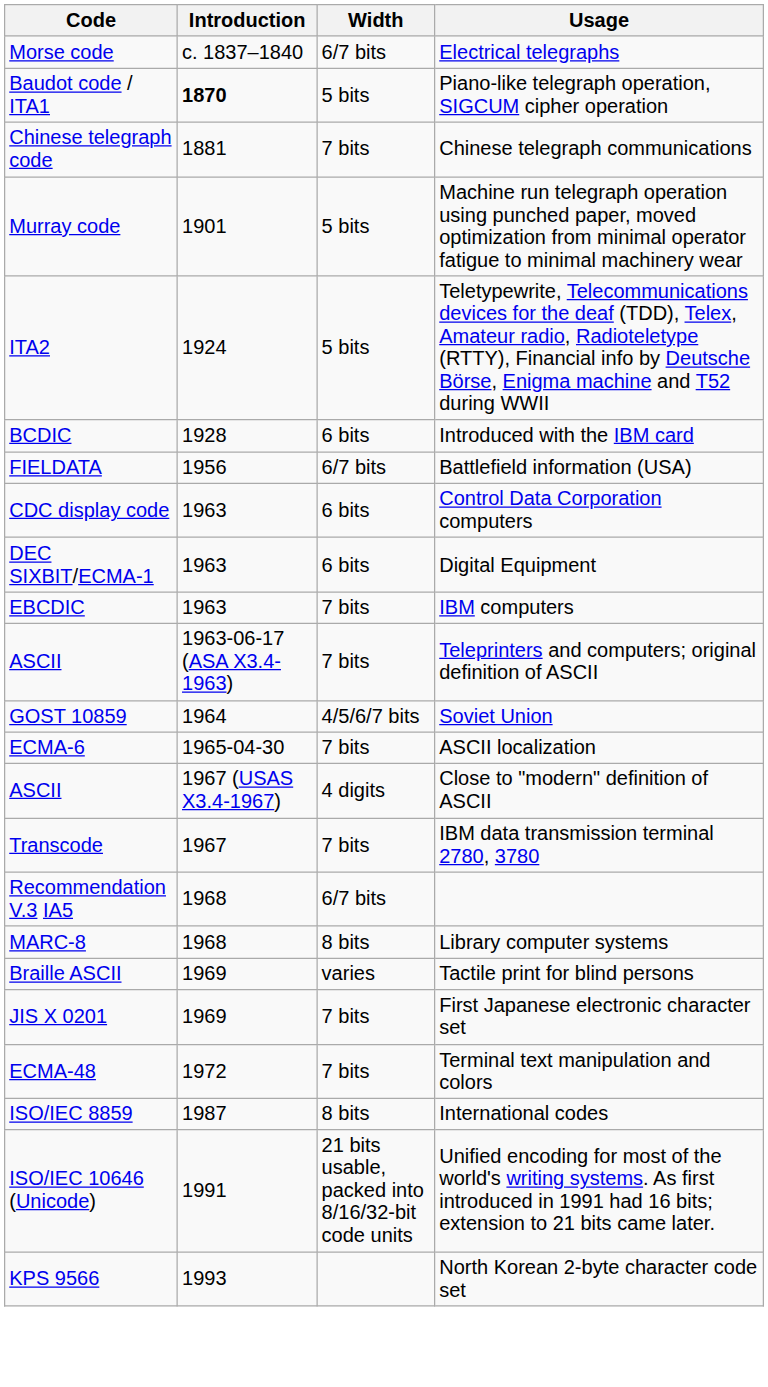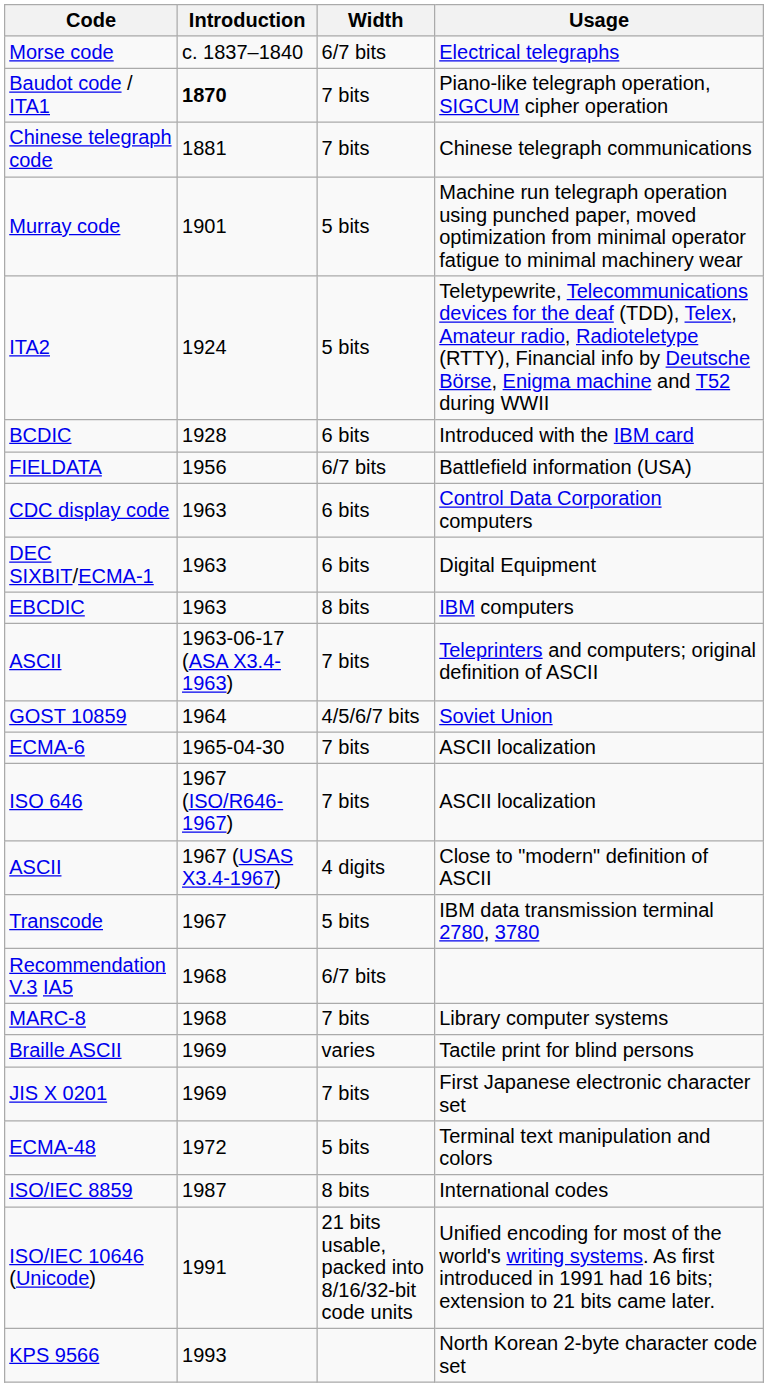 <table class="wikitable sortable" >
 <tr>
 <th>Code</th>
 <th>Introduction</th>
 <th>Width</th>
 <th>Usage</th>
 </tr>
 <tr>
 <td><a href='#'>Morse code</a></td>
 <td>c. 1837–1840</td>
 <td>6/7 bits</td>
 <td><a href='#'>Electrical telegraphs</a></td>
 </tr>
 <tr>
 <td><a href='#'>Baudot code</a> / <a href='#'>ITA1</a></td>
 <td><strong>1870</strong></td>
-<td>5 bits</td>
+<td>7 bits</td>
 <td>Piano-like telegraph operation, <a href='#'>SIGCUM</a> cipher operation</td>
 </tr>
 <tr>
 <td><a href='#'>Chinese telegraph code</a></td>
 <td>1881</td>
 <td>7 bits</td>
 <td>Chinese telegraph communications</td>
 </tr>
 <tr>
 <td><a href='#'>Murray code</a></td>
 <td>1901</td>
 <td>5 bits</td>
 <td>Machine run telegraph operation using punched paper, moved optimization from minimal operator fatigue to minimal machinery wear</td>
 </tr>
 <tr>
 <td><a href='#'>ITA2</a></td>
 <td>1924</td>
 <td>5 bits</td>
 <td>Teletypewrite, <a href='#'>Telecommunications devices for the deaf</a> (TDD), <a href='#'>Telex</a>, <a href='#'>Amateur radio</a>, <a href='#'>Radioteletype</a> (RTTY), Financial info by <a href='#'>Deutsche Börse</a>, <a href='#'>Enigma machine</a> and <a href='#'>T52</a> during WWII</td>
 </tr>
 <tr>
 <td><a href='#'>BCDIC</a></td>
 <td>1928</td>
 <td>6 bits</td>
 <td>Introduced with the <a href='#'>IBM card</a></td>
 </tr>
 <tr>
 <td><a href='#'>FIELDATA</a></td>
 <td>1956</td>
 <td>6/7 bits</td>
 <td>Battlefield information (USA)</td>
 </tr>
 <tr>
 <td><a href='#'>CDC display code</a></td>
 <td>1963</td>
 <td>6 bits</td>
 <td><a href='#'>Control Data Corporation</a> computers</td>
 </tr>
 <tr>
 <td><a href='#'>DEC SIXBIT</a>/<a href='#'>ECMA-1</a></td>
 <td>1963</td>
 <td>6 bits</td>
 <td>Digital Equipment</td>
 </tr>
 <tr>
 <td><a href='#'>EBCDIC</a></td>
 <td>1963</td>
-<td>7 bits</td>
+<td>8 bits</td>
 <td><a href='#'>IBM</a> computers</td>
 </tr>
 <tr>
 <td><a href='#'>ASCII</a></td>
 <td data-sort-value="1963">1963-06-17 (<a href='#'>ASA X3.4-1963</a>)</td>
 <td>7 bits</td>
 <td><a href='#'>Teleprinters</a> and computers; original definition of ASCII</td>
 </tr>
 <tr>
 <td><a href='#'>GOST 10859</a></td>
 <td>1964</td>
 <td>4/5/6/7 bits</td>
 <td><a href='#'>Soviet Union</a></td>
 </tr>
 <tr>
 <td><a href='#'>ECMA-6</a></td>
 <td data-sort-value="1965">1965-04-30</td>
 <td>7 bits</td>
 <td>ASCII localization</td>
 </tr>
 <tr>
+<td><a href='#'>ISO 646</a></td>
+<td data-sort-value="1967">1967 (<a href='#'>ISO/R646-1967</a>)</td>
+<td>7 bits</td>
+<td>ASCII localization</td>
+</tr>
+<tr>
 <td><a href='#'>ASCII</a></td>
 <td data-sort-value="1967">1967 (<a href='#'>USAS X3.4-1967</a>)</td>
 <td>4 digits</td>
 <td>Close to "modern" definition of ASCII</td>
 </tr>
 <tr>
 <td><a href='#'>Transcode</a></td>
 <td>1967</td>
-<td>7 bits</td>
+<td>5 bits</td>
 <td>IBM data transmission terminal <a href='#'>2780</a>, <a href='#'>3780</a></td>
 </tr>
 <tr>
 <td><a href='#'>Recommendation V.3</a> <a href='#'>IA5</a></td>
 <td>1968</td>
 <td>6/7 bits</td>
 <td></td>
 </tr>
 <tr>
 <td><a href='#'>MARC-8</a></td>
 <td>1968</td>
-<td>8 bits</td>
+<td>7 bits</td>
 <td>Library computer systems</td>
 </tr>
 <tr>
 <td><a href='#'>Braille ASCII</a></td>
 <td>1969</td>
 <td>varies</td>
 <td>Tactile print for blind persons</td>
 </tr>
 <tr>
 <td><a href='#'>JIS X 0201</a></td>
 <td>1969</td>
 <td>7 bits</td>
 <td>First Japanese electronic character set</td>
 </tr>
 <tr>
 <td><a href='#'>ECMA-48</a></td>
 <td>1972</td>
-<td>7 bits</td>
+<td>5 bits</td>
 <td>Terminal text manipulation and colors</td>
 </tr>
 <tr>
 <td><a href='#'>ISO/IEC 8859</a></td>
 <td>1987</td>
 <td>8 bits</td>
 <td>International codes</td>
 </tr>
 <tr>
 <td><a href='#'>ISO/IEC 10646</a> (<a href='#'>Unicode</a>)</td>
 <td>1991</td>
 <td data-sort-value="21">21 bits usable, packed into 8/16/32-bit code units</td>
 <td>Unified encoding for most of the world's <a href='#'>writing systems</a>. As first introduced in 1991 had 16 bits; extension to 21 bits came later.</td>
 </tr>
 <tr>
 <td><a href='#'>KPS 9566</a></td>
 <td>1993</td>
 <td></td>
 <td>North Korean 2-byte character code set</td>
 </tr>
 </table>
